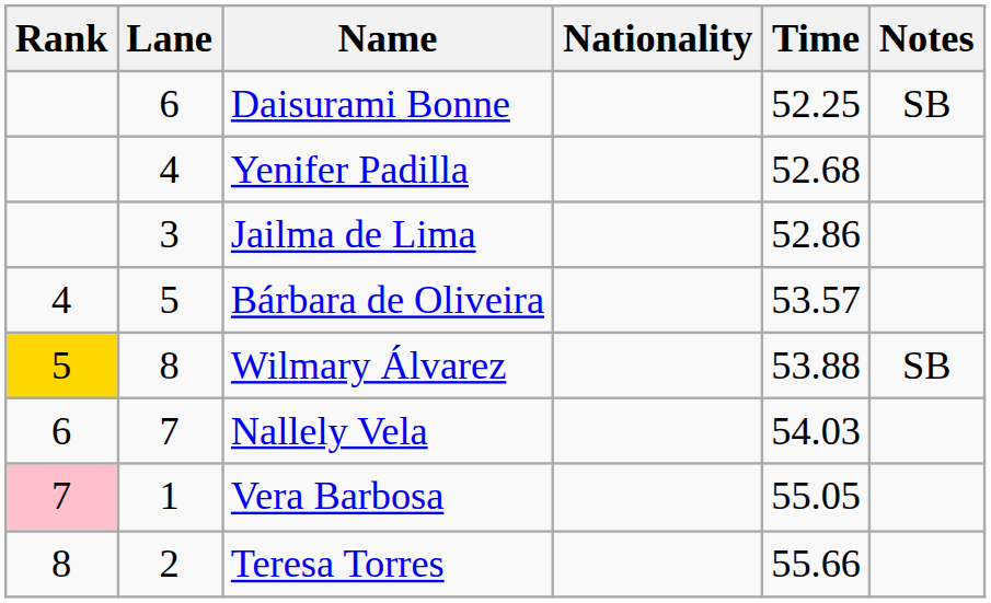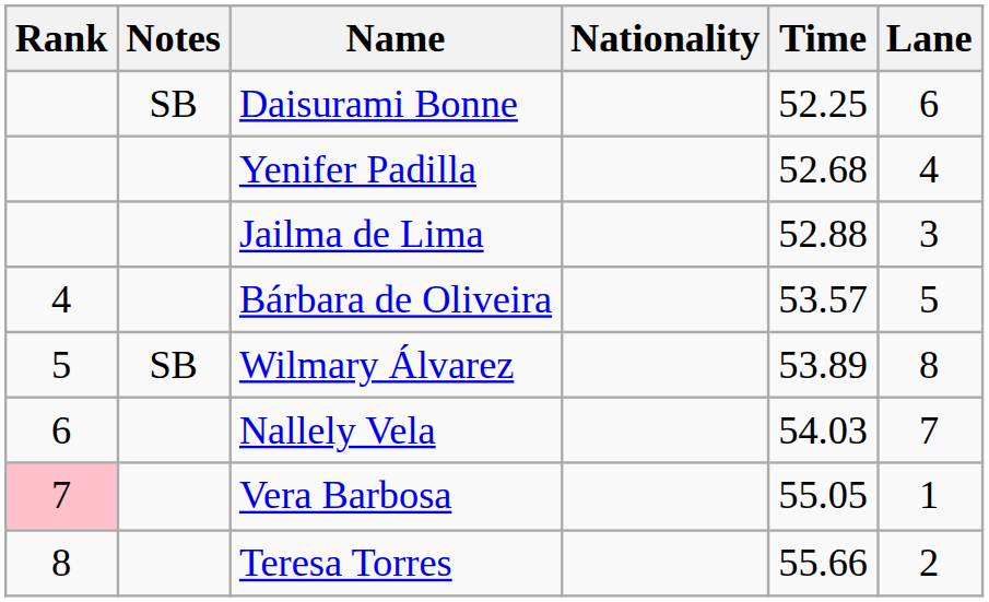 <table class="wikitable sortable" style="text-align:center;font-size:95%">
 <tr>
 <th>Rank</th>
-<th>Lane</th>
+<th>Notes</th>
 <th>Name</th>
 <th>Nationality</th>
 <th>Time</th>
-<th>Notes</th>
+<th>Lane</th>
 </tr>
 <tr>
 <td></td>
-<td>6</td>
+<td>SB</td>
 <td align=left><a href='#'>Daisurami Bonne</a></td>
 <td align=left></td>
 <td>52.25</td>
-<td>SB</td>
+<td>6</td>
 </tr>
 <tr>
 <td></td>
-<td>4</td>
+<td></td>
 <td align=left><a href='#'>Yenifer Padilla</a></td>
 <td align=left></td>
 <td>52.68</td>
-<td></td>
+<td>4</td>
 </tr>
 <tr>
 <td></td>
-<td>3</td>
+<td></td>
 <td align=left><a href='#'>Jailma de Lima</a></td>
 <td align=left></td>
-<td>52.86</td>
-<td></td>
+<td>52.88</td>
+<td>3</td>
 </tr>
 <tr>
 <td>4</td>
-<td>5</td>
+<td></td>
 <td align=left><a href='#'>Bárbara de Oliveira</a></td>
 <td align=left></td>
 <td>53.57</td>
-<td></td>
+<td>5</td>
 </tr>
 <tr>
-<td style="background: gold;">5</td>
-<td>8</td>
+<td>5</td>
+<td>SB</td>
 <td align=left><a href='#'>Wilmary Álvarez</a></td>
 <td align=left></td>
-<td>53.88</td>
-<td>SB</td>
+<td>53.89</td>
+<td>8</td>
 </tr>
 <tr>
 <td>6</td>
-<td>7</td>
+<td></td>
 <td align=left><a href='#'>Nallely Vela</a></td>
 <td align=left></td>
 <td>54.03</td>
-<td></td>
+<td>7</td>
 </tr>
 <tr>
 <td style="background: pink;">7</td>
-<td>1</td>
+<td></td>
 <td align=left><a href='#'>Vera Barbosa</a></td>
 <td align=left></td>
 <td>55.05</td>
-<td></td>
+<td>1</td>
 </tr>
 <tr>
 <td>8</td>
-<td>2</td>
+<td></td>
 <td align=left><a href='#'>Teresa Torres</a></td>
 <td align=left></td>
 <td>55.66</td>
-<td></td>
+<td>2</td>
 </tr>
 </table>
